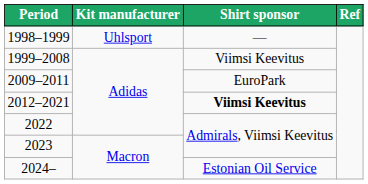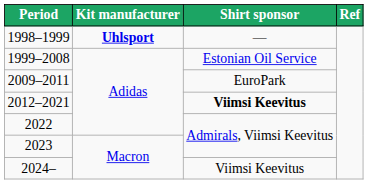 <table class="wikitable" style="text-align:center">
 <tr>
 <th style="background:#1ca564; color:white; border:1px solid #000;">Period</th>
 <th style="background:#1ca564; color:white; border:1px solid #000;">Kit manufacturer</th>
 <th style="background:#1ca564; color:white; border:1px solid #000;">Shirt sponsor</th>
 <th style="background:#1ca564; color:white; border:1px solid #000;">Ref</th>
 </tr>
 <tr>
 <td>1998–1999</td>
-<td><a href='#'>Uhlsport</a></td>
+<td><strong><a href='#'>Uhlsport</a></strong></td>
 <td>—</td>
 <td rowspan="7"></td>
 </tr>
 <tr>
 <td>1999–2008</td>
 <td rowspan="4"><a href='#'>Adidas</a></td>
-<td>Viimsi Keevitus</td>
+<td><a href='#'>Estonian Oil Service</a></td>
 </tr>
 <tr>
 <td>2009–2011</td>
 <td>EuroPark</td>
 </tr>
 <tr>
 <td>2012–2021</td>
 <td><strong>Viimsi Keevitus</strong></td>
 </tr>
 <tr>
 <td>2022</td>
 <td rowspan="2"><a href='#'>Admirals</a>, Viimsi Keevitus</td>
 </tr>
 <tr>
 <td>2023</td>
 <td rowspan="2"><a href='#'>Macron</a></td>
 </tr>
 <tr>
 <td>2024–</td>
-<td><a href='#'>Estonian Oil Service</a></td>
+<td>Viimsi Keevitus</td>
 </tr>
 </table>
